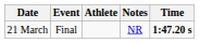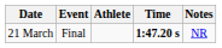 <table class=wikitable style=text-align:center>
 <tr>
 <th>Date</th>
 <th>Event</th>
 <th>Athlete</th>
+<th>Time</th>
 <th>Notes</th>
-<th>Time</th>
 </tr>
 <tr>
 <td>21 March</td>
 <td>Final</td>
 <td align=left></td>
+<td><strong>1:47.20 s</strong></td>
 <td><a href='#'>NR</a></td>
-<td><strong>1:47.20 s</strong></td>
 </tr>
 </table>
